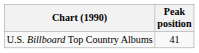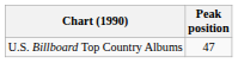 <table class="wikitable">
 <tr>
 <th>Chart (1990)</th>
 <th>Peak<br>position</th>
 </tr>
 <tr>
 <td>U.S. <em>Billboard</em> Top Country Albums</td>
-<td align="center">41</td>
+<td align="center">47</td>
 </tr>
 </table>
